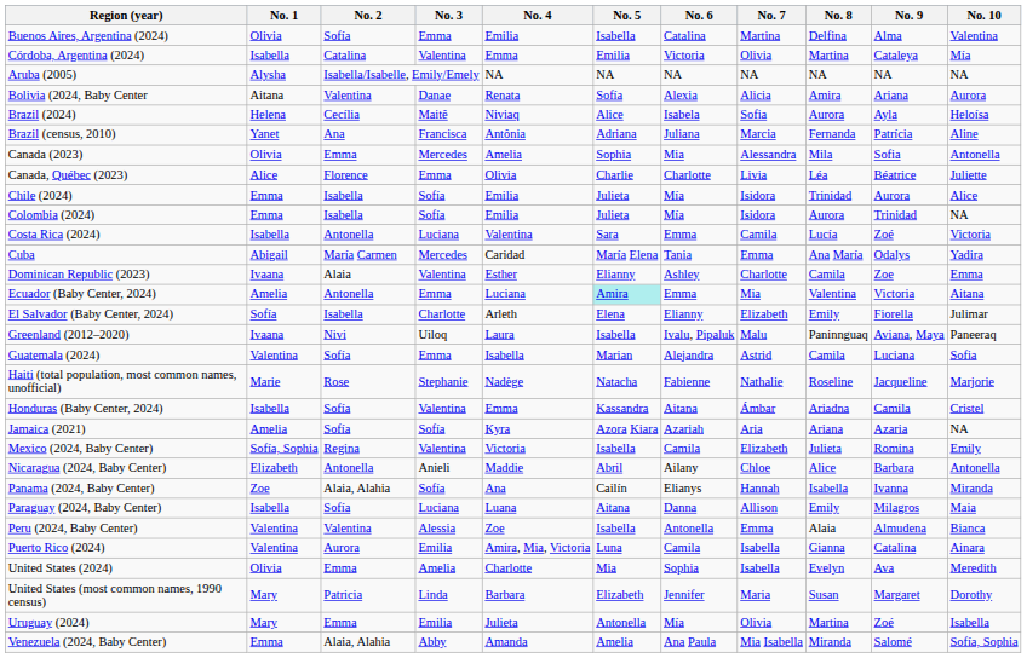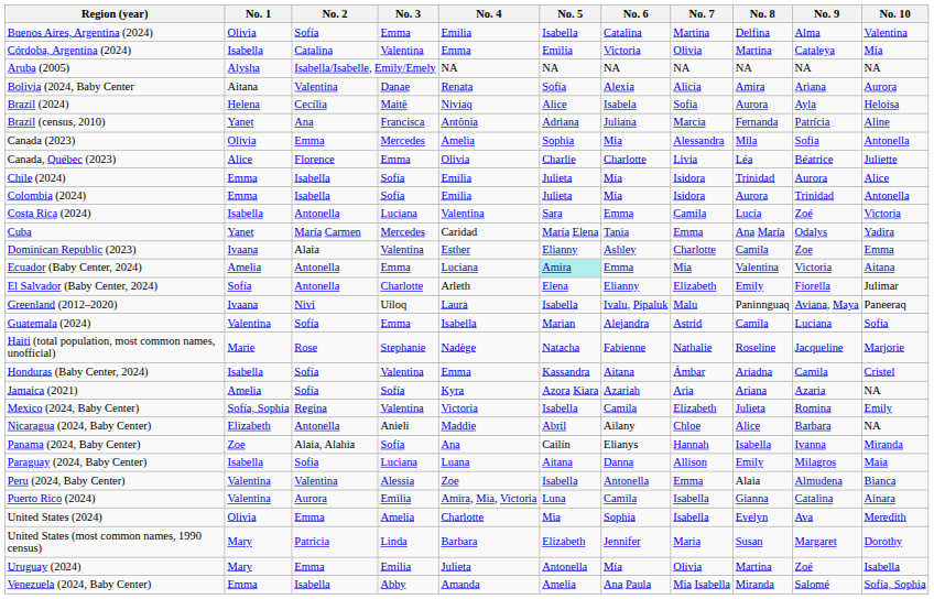 <table class="wikitable">
 <tr style="background:#a0d0ff;">
 <th width=300>Region (year)</th>
 <th>No. 1</th>
 <th>No. 2</th>
 <th>No. 3</th>
 <th>No. 4</th>
 <th>No. 5</th>
 <th>No. 6</th>
 <th>No. 7</th>
 <th>No. 8</th>
 <th>No. 9</th>
 <th>No. 10</th>
 </tr>
 <tr>
 <td><a href='#'>Buenos Aires, Argentina</a> (2024)</td>
 <td><a href='#'>Olivia</a></td>
 <td><a href='#'>Sofía</a></td>
 <td><a href='#'>Emma</a></td>
 <td><a href='#'>Emilia</a></td>
 <td><a href='#'>Isabella</a></td>
 <td><a href='#'>Catalina</a></td>
 <td><a href='#'>Martina</a></td>
 <td><a href='#'>Delfina</a></td>
 <td><a href='#'>Alma</a></td>
 <td><a href='#'>Valentina</a></td>
 </tr>
 <tr>
 <td><a href='#'>Córdoba, Argentina</a> (2024)</td>
 <td><a href='#'>Isabella</a></td>
 <td><a href='#'>Catalina</a></td>
 <td><a href='#'>Valentina</a></td>
 <td><a href='#'>Emma</a></td>
 <td><a href='#'>Emilia</a></td>
 <td><a href='#'>Victoria</a></td>
 <td><a href='#'>Olivia</a></td>
 <td><a href='#'>Martina</a></td>
 <td><a href='#'>Cataleya</a></td>
 <td><a href='#'>Mía</a></td>
 </tr>
 <tr>
 <td><a href='#'>Aruba</a>  (2005)</td>
 <td><a href='#'>Alysha</a></td>
 <td colspan=2><a href='#'>Isabella/Isabelle</a>, <a href='#'>Emily/Emely</a></td>
 <td>NA</td>
 <td>NA</td>
 <td>NA</td>
 <td>NA</td>
 <td>NA</td>
 <td>NA</td>
 <td>NA</td>
 </tr>
 <tr>
 <td><a href='#'>Bolivia</a> (2024, Baby Center</td>
 <td>Aitana</td>
 <td><a href='#'>Valentina</a></td>
 <td><a href='#'>Danae</a></td>
 <td><a href='#'>Renata</a></td>
 <td><a href='#'>Sofía</a></td>
 <td><a href='#'>Alexia</a></td>
 <td><a href='#'>Alicia</a></td>
 <td><a href='#'>Amira</a></td>
 <td><a href='#'>Ariana</a></td>
 <td><a href='#'>Aurora</a></td>
 </tr>
 <tr>
 <td><a href='#'>Brazil</a> (2024)</td>
 <td><a href='#'>Helena</a></td>
 <td><a href='#'> Cecília</a></td>
 <td><a href='#'>Maitê</a></td>
 <td><a href='#'>Niviaq</a></td>
 <td><a href='#'>Alice</a></td>
 <td><a href='#'>Isabela</a></td>
 <td><a href='#'>Sofia</a></td>
 <td><a href='#'>Aurora</a></td>
 <td><a href='#'>Ayla</a></td>
 <td><a href='#'>Heloísa</a></td>
 </tr>
 <tr>
 <td><a href='#'>Brazil</a> (census, 2010)</td>
 <td><a href='#'>Yanet</a></td>
 <td><a href='#'>Ana</a></td>
 <td><a href='#'>Francisca</a></td>
 <td><a href='#'>Antônia</a></td>
 <td><a href='#'>Adriana</a></td>
 <td><a href='#'>Juliana</a></td>
 <td><a href='#'>Marcia</a></td>
 <td><a href='#'>Fernanda</a></td>
 <td><a href='#'>Patrícia</a></td>
 <td><a href='#'>Aline</a></td>
 </tr>
 <tr>
 <td>Canada (2023)</td>
 <td><a href='#'>Olivia</a></td>
 <td><a href='#'>Emma</a></td>
 <td><a href='#'>Mercedes</a></td>
 <td><a href='#'>Amelia</a></td>
 <td><a href='#'>Sophia</a></td>
 <td><a href='#'>Mia</a></td>
 <td><a href='#'>Alessandra</a></td>
 <td><a href='#'>Mila</a></td>
 <td><a href='#'>Sofia</a></td>
 <td><a href='#'>Antonella</a></td>
 </tr>
 <tr>
 <td>Canada, <a href='#'>Québec</a> (2023)</td>
 <td><a href='#'>Alice</a></td>
 <td><a href='#'>Florence</a></td>
 <td><a href='#'>Emma</a></td>
 <td><a href='#'>Olivia</a></td>
 <td><a href='#'>Charlie</a></td>
 <td><a href='#'>Charlotte</a></td>
 <td><a href='#'>Livia</a></td>
 <td><a href='#'>Léa</a></td>
 <td><a href='#'>Béatrice</a></td>
 <td><a href='#'>Juliette</a></td>
 </tr>
 <tr>
 <td><a href='#'>Chile</a> (2024)</td>
 <td><a href='#'>Emma</a></td>
 <td><a href='#'>Isabella</a></td>
 <td><a href='#'>Sofía</a></td>
 <td><a href='#'>Emilia</a></td>
 <td><a href='#'>Julieta</a></td>
 <td><a href='#'>Mía</a></td>
 <td><a href='#'>Isidora</a></td>
 <td><a href='#'>Trinidad</a></td>
 <td><a href='#'>Aurora</a></td>
 <td><a href='#'>Alice</a></td>
 </tr>
 <tr>
 <td><a href='#'>Colombia</a> (2024)</td>
 <td><a href='#'>Emma</a></td>
 <td><a href='#'>Isabella</a></td>
 <td><a href='#'> Sofía</a></td>
 <td><a href='#'>Emilia</a></td>
 <td><a href='#'>Julieta</a></td>
 <td><a href='#'>Mía</a></td>
 <td><a href='#'>Isidora</a></td>
 <td><a href='#'>Aurora</a></td>
 <td><a href='#'>Trinidad</a></td>
-<td>NA</td>
+<td><a href='#'>Antonella</a></td>
 </tr>
 <tr>
 <td><a href='#'>Costa Rica</a> (2024)</td>
 <td><a href='#'>Isabella</a></td>
 <td><a href='#'>Antonella</a></td>
 <td><a href='#'>Luciana</a></td>
 <td><a href='#'>Valentina</a></td>
 <td><a href='#'>Sara</a></td>
 <td><a href='#'>Emma</a></td>
 <td><a href='#'>Camila</a></td>
 <td><a href='#'>Lucía</a></td>
 <td><a href='#'>Zoé</a></td>
 <td><a href='#'>Victoria</a></td>
 </tr>
 <tr>
 <td><a href='#'>Cuba</a></td>
-<td><a href='#'>Abigail</a></td>
+<td><a href='#'>Yanet</a></td>
 <td><a href='#'>María</a> <a href='#'>Carmen</a></td>
 <td><a href='#'>Mercedes</a></td>
 <td>Caridad</td>
 <td><a href='#'>María</a> <a href='#'>Elena</a></td>
 <td><a href='#'>Tania</a></td>
 <td><a href='#'>Emma</a></td>
 <td><a href='#'>Ana</a> <a href='#'>María</a></td>
 <td><a href='#'>Odalys</a></td>
 <td><a href='#'>Yadira</a></td>
 </tr>
 <tr>
 <td><a href='#'>Dominican Republic</a> (2023)</td>
 <td><a href='#'>Ivaana</a></td>
 <td>Alaia</td>
 <td><a href='#'>Valentina</a></td>
 <td><a href='#'>Esther</a></td>
 <td><a href='#'>Elianny</a></td>
 <td><a href='#'>Ashley</a></td>
 <td><a href='#'>Charlotte</a></td>
 <td><a href='#'>Camila</a></td>
 <td><a href='#'>Zoe</a></td>
 <td><a href='#'>Emma</a></td>
 </tr>
 <tr>
 <td><a href='#'>Ecuador</a> (Baby Center, 2024)</td>
 <td><a href='#'>Amelia</a></td>
 <td><a href='#'>Antonella</a></td>
 <td><a href='#'>Emma</a></td>
 <td><a href='#'>Luciana</a></td>
 <td style="background: paleturquoise;"><a href='#'>Amira</a></td>
 <td><a href='#'>Emma</a></td>
 <td><a href='#'>Mia</a></td>
 <td><a href='#'>Valentina</a></td>
 <td><a href='#'>Victoria</a></td>
 <td><a href='#'>Aitana</a></td>
 </tr>
 <tr>
 <td><a href='#'>El Salvador</a> (Baby Center, 2024)</td>
 <td><a href='#'>Sofía</a></td>
-<td><a href='#'>Isabella</a></td>
+<td><a href='#'>Antonella</a></td>
 <td><a href='#'>Charlotte</a></td>
 <td>Arleth</td>
 <td><a href='#'>Elena</a></td>
 <td><a href='#'>Elianny</a></td>
 <td><a href='#'>Elizabeth</a></td>
 <td><a href='#'>Emily</a></td>
 <td><a href='#'>Fiorella</a></td>
 <td>Julimar</td>
 </tr>
 <tr>
 <td><a href='#'>Greenland</a>  (2012–2020)</td>
 <td><a href='#'>Ivaana</a></td>
 <td><a href='#'>Nivi</a></td>
 <td>Uiloq</td>
 <td><a href='#'>Laura</a></td>
 <td><a href='#'>Isabella</a></td>
 <td><a href='#'>Ivalu</a>, <a href='#'>Pipaluk</a></td>
 <td><a href='#'>Malu</a></td>
 <td>Paninnguaq</td>
 <td><a href='#'>Aviana</a>, <a href='#'>Maya</a></td>
 <td>Paneeraq</td>
 </tr>
 <tr>
 <td><a href='#'>Guatemala</a> (2024)</td>
 <td><a href='#'>Valentina</a></td>
 <td><a href='#'>Sofía</a></td>
 <td><a href='#'>Emma</a></td>
 <td><a href='#'>Isabella</a></td>
 <td><a href='#'>Marian</a></td>
 <td><a href='#'>Alejandra</a></td>
 <td><a href='#'>Astrid</a></td>
 <td><a href='#'>Camila</a></td>
 <td><a href='#'>Luciana</a></td>
 <td><a href='#'>Sofia</a></td>
 </tr>
 <tr>
 <td><a href='#'>Haiti</a> (total population, most common names, unofficial)</td>
 <td><a href='#'>Marie</a></td>
 <td><a href='#'>Rose</a></td>
 <td><a href='#'>Stephanie</a></td>
 <td><a href='#'>Nadège</a></td>
 <td><a href='#'>Natacha</a></td>
 <td><a href='#'>Fabienne</a></td>
 <td><a href='#'>Nathalie</a></td>
 <td><a href='#'>Roseline</a></td>
 <td><a href='#'>Jacqueline</a></td>
 <td><a href='#'>Marjorie</a></td>
 </tr>
 <tr>
 <td><a href='#'>Honduras</a> (Baby Center, 2024)</td>
 <td><a href='#'>Isabella</a></td>
 <td><a href='#'>Sofía</a></td>
 <td><a href='#'>Valentina</a></td>
 <td><a href='#'>Emma</a></td>
 <td><a href='#'>Kassandra</a></td>
 <td><a href='#'>Aitana</a></td>
 <td><a href='#'>Ámbar</a></td>
 <td><a href='#'>Ariadna</a></td>
 <td><a href='#'>Camila</a></td>
 <td><a href='#'>Cristel</a></td>
 </tr>
 <tr>
 <td><a href='#'>Jamaica</a>  (2021)</td>
 <td><a href='#'>Amelia</a></td>
 <td><a href='#'>Sofía</a></td>
 <td><a href='#'> Sofía</a></td>
 <td><a href='#'>Kyra</a></td>
 <td><a href='#'>Azora</a> <a href='#'>Kiara</a></td>
 <td><a href='#'>Azariah</a></td>
 <td><a href='#'>Aria</a></td>
 <td><a href='#'>Ariana</a></td>
 <td><a href='#'>Azaria</a></td>
 <td>NA</td>
 </tr>
 <tr>
 <td><a href='#'>Mexico</a> (2024, Baby Center)</td>
 <td><a href='#'>Sofía, Sophia</a></td>
 <td><a href='#'>Regina</a></td>
 <td><a href='#'>Valentina</a></td>
 <td><a href='#'>Victoria</a></td>
 <td><a href='#'>Isabella</a></td>
 <td><a href='#'>Camila</a></td>
 <td><a href='#'>Elizabeth</a></td>
 <td><a href='#'>Julieta</a></td>
 <td><a href='#'>Romina</a></td>
 <td><a href='#'>Emily</a></td>
 </tr>
 <tr>
 <td><a href='#'>Nicaragua</a> (2024, Baby Center)</td>
 <td><a href='#'>Elizabeth</a></td>
 <td><a href='#'>Antonella</a></td>
 <td>Anieli</td>
 <td><a href='#'>Maddie</a></td>
 <td><a href='#'>Abril</a></td>
 <td>Ailany</td>
 <td><a href='#'>Chloe</a></td>
 <td><a href='#'>Alice</a></td>
 <td><a href='#'>Barbara</a></td>
-<td><a href='#'>Antonella</a></td>
+<td>NA</td>
 </tr>
 <tr>
 <td><a href='#'>Panama</a> (2024, Baby Center)</td>
 <td><a href='#'>Zoe</a></td>
 <td>Alaia, Alahia</td>
 <td><a href='#'>Sofía</a></td>
 <td><a href='#'>Ana</a></td>
 <td>Cailín</td>
 <td>Elianys</td>
 <td><a href='#'>Hannah</a></td>
 <td><a href='#'>Isabella</a></td>
 <td><a href='#'>Ivanna</a></td>
 <td><a href='#'>Miranda</a></td>
 </tr>
 <tr>
 <td><a href='#'>Paraguay</a> (2024, Baby Center)</td>
 <td><a href='#'>Isabella</a></td>
 <td><a href='#'>Sofía</a></td>
 <td><a href='#'>Luciana</a></td>
 <td><a href='#'>Luana</a></td>
 <td><a href='#'>Aitana</a></td>
 <td><a href='#'>Danna</a></td>
 <td><a href='#'>Allison</a></td>
 <td><a href='#'>Emily</a></td>
 <td><a href='#'>Milagros</a></td>
 <td><a href='#'>Maia</a></td>
 </tr>
 <tr>
 <td><a href='#'>Peru</a> (2024, Baby Center)</td>
 <td><a href='#'>Valentina</a></td>
 <td><a href='#'>Valentina</a></td>
 <td><a href='#'>Alessia</a></td>
 <td><a href='#'>Zoe</a></td>
 <td><a href='#'>Isabella</a></td>
 <td><a href='#'>Antonella</a></td>
 <td><a href='#'>Emma</a></td>
 <td>Alaia</td>
 <td><a href='#'>Almudena</a></td>
 <td><a href='#'>Bianca</a></td>
 </tr>
 <tr>
 <td><a href='#'>Puerto Rico</a> (2024)</td>
 <td><a href='#'>Valentina</a></td>
 <td><a href='#'>Aurora</a></td>
 <td><a href='#'>Emilia</a></td>
 <td><a href='#'>Amira</a>, <a href='#'>Mia</a>, <a href='#'>Victoria</a></td>
 <td><a href='#'>Luna</a></td>
 <td><a href='#'>Camila</a></td>
 <td><a href='#'>Isabella</a></td>
 <td><a href='#'>Gianna</a></td>
 <td><a href='#'>Catalina</a></td>
 <td><a href='#'>Ainara</a></td>
 </tr>
 <tr>
 <td>United States   (2024)</td>
 <td><a href='#'>Olivia</a></td>
 <td><a href='#'>Emma</a></td>
 <td><a href='#'>Amelia</a></td>
 <td><a href='#'>Charlotte</a></td>
 <td><a href='#'>Mia</a></td>
 <td><a href='#'>Sophia</a></td>
 <td><a href='#'>Isabella</a></td>
 <td><a href='#'>Evelyn</a></td>
 <td><a href='#'>Ava</a></td>
 <td><a href='#'>Meredith</a></td>
 </tr>
 <tr>
 <td>United States  (most common names, 1990 census)</td>
 <td><a href='#'>Mary</a></td>
 <td><a href='#'>Patricia</a></td>
 <td><a href='#'>Linda</a></td>
 <td><a href='#'>Barbara</a></td>
 <td><a href='#'>Elizabeth</a></td>
 <td><a href='#'>Jennifer</a></td>
 <td><a href='#'>Maria</a></td>
 <td><a href='#'>Susan</a></td>
 <td><a href='#'>Margaret</a></td>
 <td><a href='#'>Dorothy</a></td>
 </tr>
 <tr>
 <td><a href='#'>Uruguay</a> (2024)</td>
 <td><a href='#'>Mary</a></td>
 <td><a href='#'>Emma</a></td>
 <td><a href='#'>Emilia</a></td>
 <td><a href='#'>Julieta</a></td>
 <td><a href='#'>Antonella</a></td>
 <td><a href='#'>Mía</a></td>
 <td><a href='#'>Olivia</a></td>
 <td><a href='#'>Martina</a></td>
 <td><a href='#'>Zoé</a></td>
 <td><a href='#'>Isabella</a></td>
 </tr>
 <tr>
 <td><a href='#'>Venezuela</a>  (2024, Baby Center)</td>
 <td><a href='#'>Emma</a></td>
-<td>Alaia, Alahia</td>
+<td><a href='#'>Isabella</a></td>
 <td><a href='#'>Abby</a></td>
 <td><a href='#'>Amanda</a></td>
 <td><a href='#'>Amelia</a></td>
 <td><a href='#'>Ana</a> <a href='#'>Paula</a></td>
 <td><a href='#'>Mia</a> <a href='#'>Isabella</a></td>
 <td><a href='#'>Miranda</a></td>
 <td><a href='#'>Salomé</a></td>
 <td><a href='#'>Sofía, Sophia</a></td>
 </tr>
 </table>
